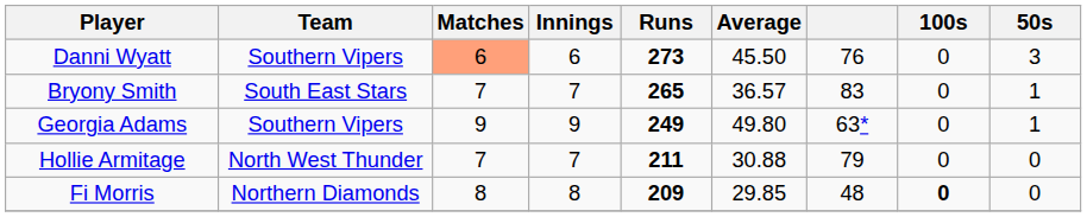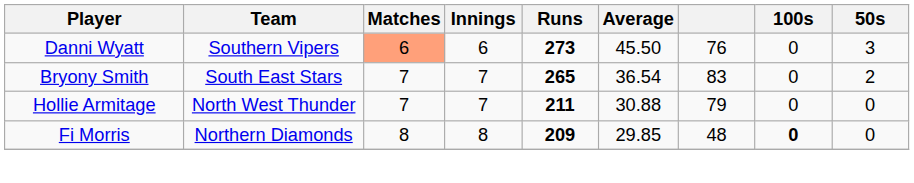 <table class="wikitable" style="text-align:center;">
 <tr>
 <th width=150>Player</th>
 <th width=150>Team</th>
 <th width=60>Matches</th>
 <th width=60>Innings</th>
 <th width=60>Runs</th>
 <th width=60>Average</th>
 <th width=60></th>
 <th width=60>100s</th>
 <th width=60>50s</th>
 </tr>
 <tr>
 <td><a href='#'>Danni Wyatt</a></td>
 <td><a href='#'>Southern Vipers</a></td>
 <td style="background: lightsalmon;">6</td>
 <td>6</td>
 <td><strong>273</strong></td>
 <td>45.50</td>
 <td>76</td>
 <td>0</td>
 <td>3</td>
 </tr>
 <tr>
 <td><a href='#'>Bryony Smith</a></td>
 <td><a href='#'>South East Stars</a></td>
 <td>7</td>
 <td>7</td>
 <td><strong>265</strong></td>
-<td>36.57</td>
+<td>36.54</td>
 <td>83</td>
 <td>0</td>
-<td>1</td>
-</tr>
-<tr>
-<td><a href='#'>Georgia Adams</a></td>
-<td><a href='#'>Southern Vipers</a></td>
-<td>9</td>
-<td>9</td>
-<td><strong>249</strong></td>
-<td>49.80</td>
-<td>63<a href='#'>*</a></td>
-<td>0</td>
-<td>1</td>
+<td>2</td>
 </tr>
 <tr>
 <td><a href='#'>Hollie Armitage</a></td>
 <td><a href='#'>North West Thunder</a></td>
 <td>7</td>
 <td>7</td>
 <td><strong>211</strong></td>
 <td>30.88</td>
 <td>79</td>
 <td>0</td>
 <td>0</td>
 </tr>
 <tr>
 <td><a href='#'>Fi Morris</a></td>
 <td><a href='#'>Northern Diamonds</a></td>
 <td>8</td>
 <td>8</td>
 <td><strong>209</strong></td>
 <td>29.85</td>
 <td>48</td>
 <td><strong>0</strong></td>
 <td>0</td>
 </tr>
 <tr>
 </tr>
 </table>
